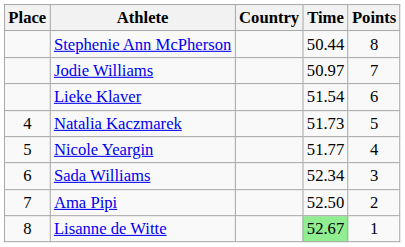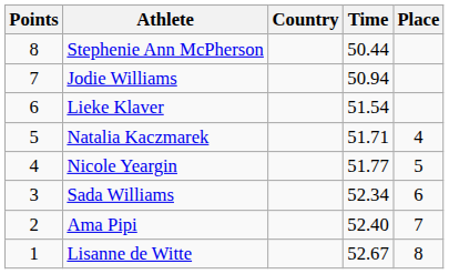 <table class="wikitable">
 <tr>
-<th>Place</th>
+<th>Points</th>
 <th>Athlete</th>
 <th>Country</th>
 <th>Time</th>
-<th>Points</th>
+<th>Place</th>
 </tr>
 <tr>
-<td align=center></td>
+<td align=center>8</td>
 <td><a href='#'>Stephenie Ann McPherson</a></td>
 <td></td>
 <td>50.44</td>
-<td align=center>8</td>
+<td align=center></td>
 </tr>
 <tr>
-<td align=center></td>
+<td align=center>7</td>
 <td><a href='#'>Jodie Williams</a></td>
 <td></td>
-<td>50.97</td>
+<td>50.94</td>
+<td align=center></td>
+</tr>
+<tr>
+<td align=center>6</td>
+<td><a href='#'>Lieke Klaver</a></td>
+<td></td>
+<td>51.54</td>
+<td align=center></td>
+</tr>
+<tr>
+<td align=center>5</td>
+<td><a href='#'>Natalia Kaczmarek</a></td>
+<td></td>
+<td>51.71</td>
+<td align=center>4</td>
+</tr>
+<tr>
+<td align=center>4</td>
+<td><a href='#'>Nicole Yeargin</a></td>
+<td></td>
+<td>51.77</td>
+<td align=center>5</td>
+</tr>
+<tr>
+<td align=center>3</td>
+<td><a href='#'>Sada Williams</a></td>
+<td></td>
+<td>52.34</td>
+<td align=center>6</td>
+</tr>
+<tr>
+<td align=center>2</td>
+<td><a href='#'>Ama Pipi</a></td>
+<td></td>
+<td>52.40</td>
 <td align=center>7</td>
 </tr>
 <tr>
-<td align=center></td>
-<td><a href='#'>Lieke Klaver</a></td>
-<td></td>
-<td>51.54</td>
-<td align=center>6</td>
-</tr>
-<tr>
-<td align=center>4</td>
-<td><a href='#'>Natalia Kaczmarek</a></td>
-<td></td>
-<td>51.73</td>
-<td align=center>5</td>
-</tr>
-<tr>
-<td align=center>5</td>
-<td><a href='#'>Nicole Yeargin</a></td>
-<td></td>
-<td>51.77</td>
-<td align=center>4</td>
-</tr>
-<tr>
-<td align=center>6</td>
-<td><a href='#'>Sada Williams</a></td>
-<td></td>
-<td>52.34</td>
-<td align=center>3</td>
-</tr>
-<tr>
-<td align=center>7</td>
-<td><a href='#'>Ama Pipi</a></td>
-<td></td>
-<td>52.50</td>
-<td align=center>2</td>
-</tr>
-<tr>
-<td align=center>8</td>
+<td align=center>1</td>
 <td><a href='#'>Lisanne de Witte</a></td>
 <td></td>
-<td style="background: lightgreen;">52.67</td>
-<td align=center>1</td>
+<td>52.67</td>
+<td align=center>8</td>
 </tr>
 </table>
